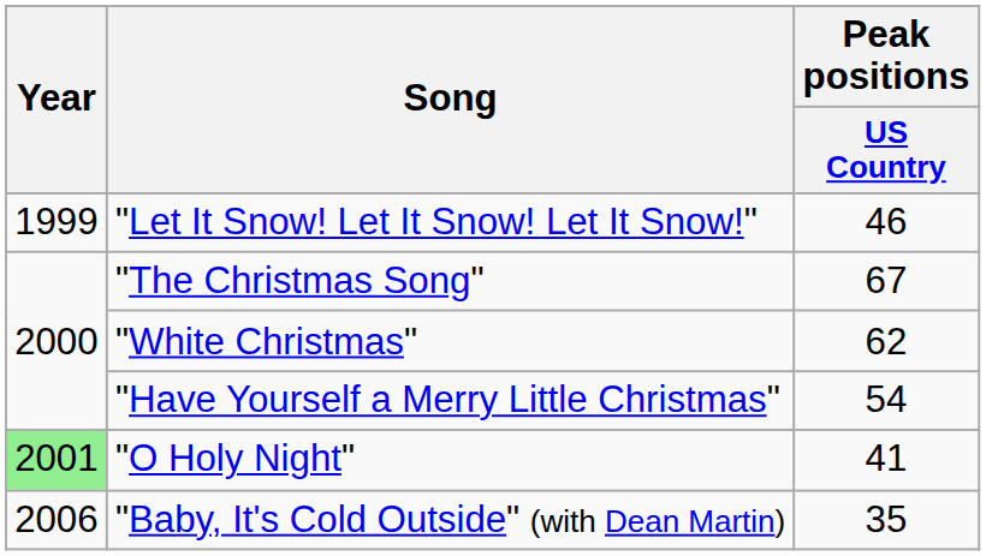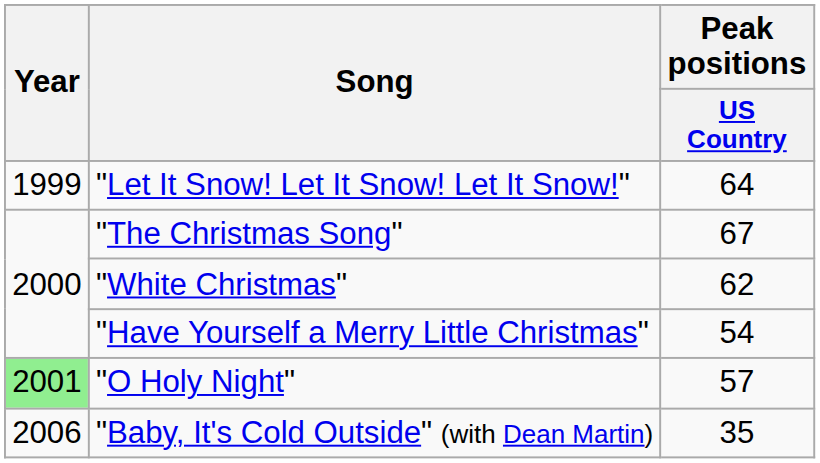 <table class="wikitable" style="text-align:center;">
 <tr>
 <th rowspan="2">Year</th>
 <th rowspan="2">Song</th>
 <th>Peak positions</th>
 </tr>
 <tr style="font-size:smaller;">
 <th width="65"><a href='#'>US Country</a></th>
 </tr>
 <tr>
 <td>1999</td>
 <td align="left">"<a href='#'>Let It Snow! Let It Snow! Let It Snow!</a>"</td>
-<td>46</td>
+<td>64</td>
 </tr>
 <tr>
 <td rowspan="3">2000</td>
 <td align="left">"<a href='#'>The Christmas Song</a>"</td>
 <td>67</td>
 </tr>
 <tr>
 <td align="left">"<a href='#'>White Christmas</a>"</td>
 <td>62</td>
 </tr>
 <tr>
 <td align="left">"<a href='#'>Have Yourself a Merry Little Christmas</a>"</td>
 <td>54</td>
 </tr>
 <tr>
 <td style="background: lightgreen;">2001</td>
 <td align="left">"<a href='#'>O Holy Night</a>"</td>
-<td>41</td>
+<td>57</td>
 </tr>
 <tr>
 <td>2006</td>
 <td align="left">"<a href='#'>Baby, It's Cold Outside</a>" <small>(with <a href='#'>Dean Martin</a>)</small></td>
 <td>35</td>
 </tr>
 </table>
